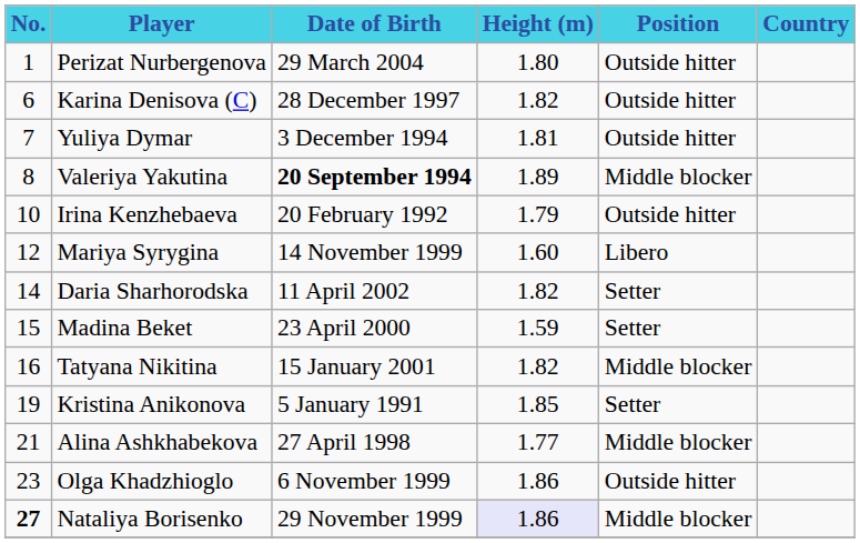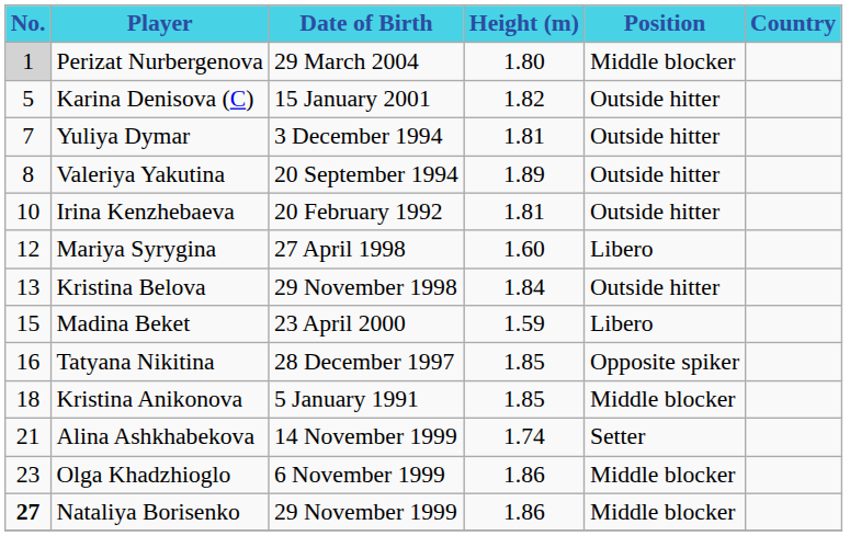 <table class="wikitable sortable">
 <tr>
 <th style="background:#47D3E5; color:#2C4CA2">No.</th>
 <th style="background:#47D3E5; color:#2C4CA2">Player</th>
 <th style="background:#47D3E5; color:#2C4CA2">Date of Birth</th>
 <th style="background:#47D3E5; color:#2C4CA2">Height (m)</th>
 <th style="background:#47D3E5; color:#2C4CA2">Position</th>
 <th style="background:#47D3E5; color:#2C4CA2">Country</th>
 </tr>
 <tr>
-<td align="center">1</td>
+<td align="center" style="background: lightgrey;">1</td>
 <td>Perizat Nurbergenova</td>
 <td>29 March 2004</td>
 <td align="center">1.80</td>
-<td>Outside hitter</td>
+<td>Middle blocker</td>
 <td></td>
 </tr>
 <tr>
-<td align="center">6</td>
+<td align="center">5</td>
 <td>Karina Denisova (<a href='#'>C</a>)</td>
-<td>28 December 1997</td>
+<td>15 January 2001</td>
 <td align="center">1.82</td>
 <td>Outside hitter</td>
 <td></td>
 </tr>
 <tr>
 <td align="center">7</td>
 <td>Yuliya Dymar</td>
 <td>3 December 1994</td>
 <td align="center">1.81</td>
 <td>Outside hitter</td>
 <td></td>
 </tr>
 <tr>
 <td align="center">8</td>
 <td>Valeriya Yakutina</td>
-<td><strong>20 September 1994</strong></td>
+<td>20 September 1994</td>
 <td align="center">1.89</td>
-<td>Middle blocker</td>
+<td>Outside hitter</td>
 <td></td>
 </tr>
 <tr>
 <td align="center">10</td>
 <td>Irina Kenzhebaeva</td>
 <td>20 February 1992</td>
-<td align="center">1.79</td>
+<td align="center">1.81</td>
 <td>Outside hitter</td>
 <td></td>
 </tr>
 <tr>
 <td align="center">12</td>
 <td>Mariya Syrygina</td>
-<td>14 November 1999</td>
+<td>27 April 1998</td>
 <td align="center">1.60</td>
 <td>Libero</td>
 <td></td>
 </tr>
 <tr>
-<td align="center">14</td>
-<td>Daria Sharhorodska</td>
-<td>11 April 2002</td>
-<td align="center">1.82</td>
-<td>Setter</td>
+<td align="center">13</td>
+<td>Kristina Belova</td>
+<td>29 November 1998</td>
+<td align="center">1.84</td>
+<td>Outside hitter</td>
 <td></td>
 </tr>
 <tr>
 <td align="center">15</td>
 <td>Madina Beket</td>
 <td>23 April 2000</td>
 <td align="center">1.59</td>
-<td>Setter</td>
+<td>Libero</td>
 <td></td>
 </tr>
 <tr>
 <td align="center">16</td>
 <td>Tatyana Nikitina</td>
-<td>15 January 2001</td>
-<td align="center">1.82</td>
-<td>Middle blocker</td>
+<td>28 December 1997</td>
+<td align="center">1.85</td>
+<td>Opposite spiker</td>
 <td></td>
 </tr>
 <tr>
-<td align="center">19</td>
+<td align="center">18</td>
 <td>Kristina Anikonova</td>
 <td>5 January 1991</td>
 <td align="center">1.85</td>
-<td>Setter</td>
+<td>Middle blocker</td>
 <td></td>
 </tr>
 <tr>
 <td align="center">21</td>
 <td>Alina Ashkhabekova</td>
-<td>27 April 1998</td>
-<td align="center">1.77</td>
-<td>Middle blocker</td>
+<td>14 November 1999</td>
+<td align="center">1.74</td>
+<td>Setter</td>
 <td></td>
 </tr>
 <tr>
 <td align="center">23</td>
 <td>Olga Khadzhioglo</td>
 <td>6 November 1999</td>
 <td align="center">1.86</td>
-<td>Outside hitter</td>
+<td>Middle blocker</td>
 <td></td>
 </tr>
 <tr>
 <td align="center"><strong>27</strong></td>
 <td>Nataliya Borisenko</td>
 <td>29 November 1999</td>
-<td align="center" style="background: lavender;">1.86</td>
+<td align="center">1.86</td>
 <td>Middle blocker</td>
 <td></td>
 </tr>
 <tr>
 </tr>
 </table>
